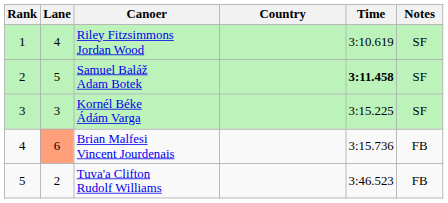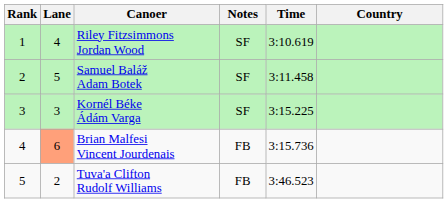 <table class="wikitable" style="text-align:center;">
 <tr>
 <th width=30>Rank</th>
 <th width=30>Lane</th>
 <th width=175>Canoer</th>
+<th width=50>Notes</th>
+<th width=30>Time</th>
 <th width=150>Country</th>
-<th width=30>Time</th>
-<th width=50>Notes</th>
 </tr>
 <tr bgcolor=bbf3bb>
 <td>1</td>
 <td>4</td>
 <td align=left><a href='#'>Riley Fitzsimmons</a><br><a href='#'>Jordan Wood</a></td>
+<td>SF</td>
+<td>3:10.619</td>
 <td align=left></td>
-<td>3:10.619</td>
-<td>SF</td>
 </tr>
 <tr bgcolor=bbf3bb>
 <td>2</td>
 <td>5</td>
 <td align=left><a href='#'>Samuel Baláž</a><br><a href='#'>Adam Botek</a></td>
+<td>SF</td>
+<td>3:11.458</td>
 <td align=left></td>
-<td><strong>3:11.458</strong></td>
-<td>SF</td>
 </tr>
 <tr bgcolor=bbf3bb>
 <td>3</td>
 <td>3</td>
 <td align=left><a href='#'>Kornél Béke</a><br><a href='#'>Ádám Varga</a></td>
+<td>SF</td>
+<td>3:15.225</td>
 <td align=left></td>
-<td>3:15.225</td>
-<td>SF</td>
 </tr>
 <tr>
 <td>4</td>
 <td style="background: lightsalmon;">6</td>
 <td align=left><a href='#'>Brian Malfesi</a><br><a href='#'>Vincent Jourdenais</a></td>
+<td>FB</td>
+<td>3:15.736</td>
 <td align=left></td>
-<td>3:15.736</td>
-<td>FB</td>
 </tr>
 <tr>
 <td>5</td>
 <td>2</td>
 <td align=left><a href='#'>Tuva'a Clifton</a><br><a href='#'>Rudolf Williams</a></td>
+<td>FB</td>
+<td>3:46.523</td>
 <td align=left></td>
-<td>3:46.523</td>
-<td>FB</td>
 </tr>
 </table>
